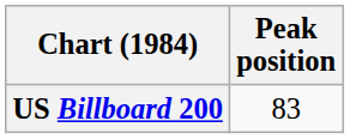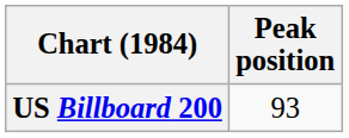 <table class="wikitable sortable plainrowheaders">
 <tr>
 <th scope="col">Chart (1984)</th>
 <th scope="col">Peak<br>position</th>
 </tr>
 <tr>
 <th scope="row">US <a href='#'><em>Billboard</em> 200</a></th>
-<td style="text-align:center;">83</td>
+<td style="text-align:center;">93</td>
 </tr>
 </table>
